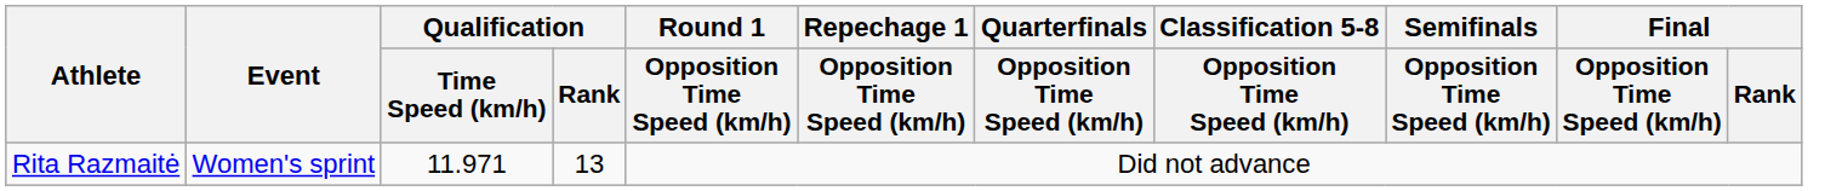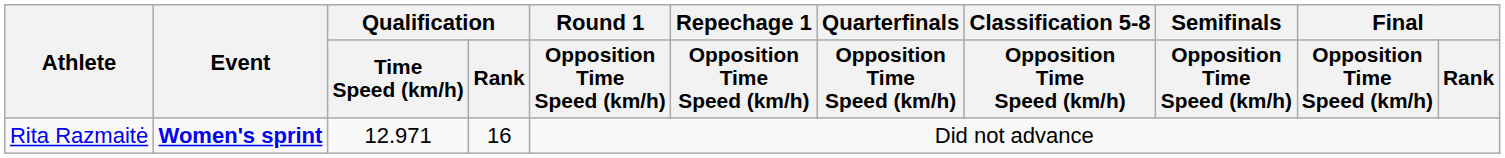 <table class="wikitable" style="font-size:90%">
 <tr>
 <th rowspan="2">Athlete</th>
 <th rowspan="2">Event</th>
 <th colspan=2>Qualification</th>
 <th>Round 1</th>
 <th>Repechage 1</th>
 <th>Quarterfinals</th>
 <th>Classification 5-8</th>
 <th>Semifinals</th>
 <th colspan=2>Final</th>
 </tr>
 <tr style="font-size:95%">
 <th>Time<br>Speed (km/h)</th>
 <th>Rank</th>
 <th>Opposition<br>Time<br>Speed (km/h)</th>
 <th>Opposition<br>Time<br>Speed (km/h)</th>
 <th>Opposition<br>Time<br>Speed (km/h)</th>
 <th>Opposition<br>Time<br>Speed (km/h)</th>
 <th>Opposition<br>Time<br>Speed (km/h)</th>
 <th>Opposition<br>Time<br>Speed (km/h)</th>
 <th>Rank</th>
 </tr>
 <tr align=center>
 <td align=left><a href='#'>Rita Razmaitė</a></td>
-<td align=left><a href='#'>Women's sprint</a></td>
-<td>11.971</td>
-<td>13</td>
+<td align=left><strong><a href='#'>Women's sprint</a></strong></td>
+<td>12.971</td>
+<td>16</td>
 <td colspan=8>Did not advance</td>
 </tr>
 </table>
